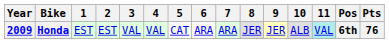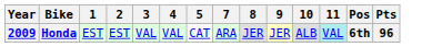 <table class="wikitable" style="text-align:center;">
 <tr>
 <th>Year</th>
 <th>Bike</th>
 <th>1</th>
 <th>2</th>
 <th>3</th>
 <th>4</th>
 <th>5</th>
-<th>6</th>
 <th>7</th>
 <th>8</th>
 <th>9</th>
 <th>10</th>
 <th>11</th>
 <th>Pos</th>
 <th>Pts</th>
 </tr>
 <tr>
 <th><a href='#'>2009</a></th>
 <th><a href='#'>Honda</a></th>
 <td style="background:#DFFFDF;"><a href='#'>EST</a><br></td>
 <td style="background:#DFFFDF;"><a href='#'>EST</a><br></td>
 <td style="background:#DFFFDF;"><a href='#'>VAL</a><br></td>
 <td style="background:#DFFFDF;"><a href='#'>VAL</a><br></td>
 <td><a href='#'>CAT</a><br></td>
-<td><a href='#'>ARA</a><br></td>
 <td style="background:#DFFFDF;"><a href='#'>ARA</a><br></td>
 <td style="background:#DFDFDF;"><a href='#'>JER</a><br></td>
 <td style="background:#FFFFBF;"><a href='#'>JER</a><br></td>
 <td style="background:#DFDFDF;"><a href='#'>ALB</a><br></td>
 <td style="background: paleturquoise;"><a href='#'>VAL</a><br></td>
 <th>6th</th>
-<th>76</th>
+<th>96</th>
 </tr>
 </table>
